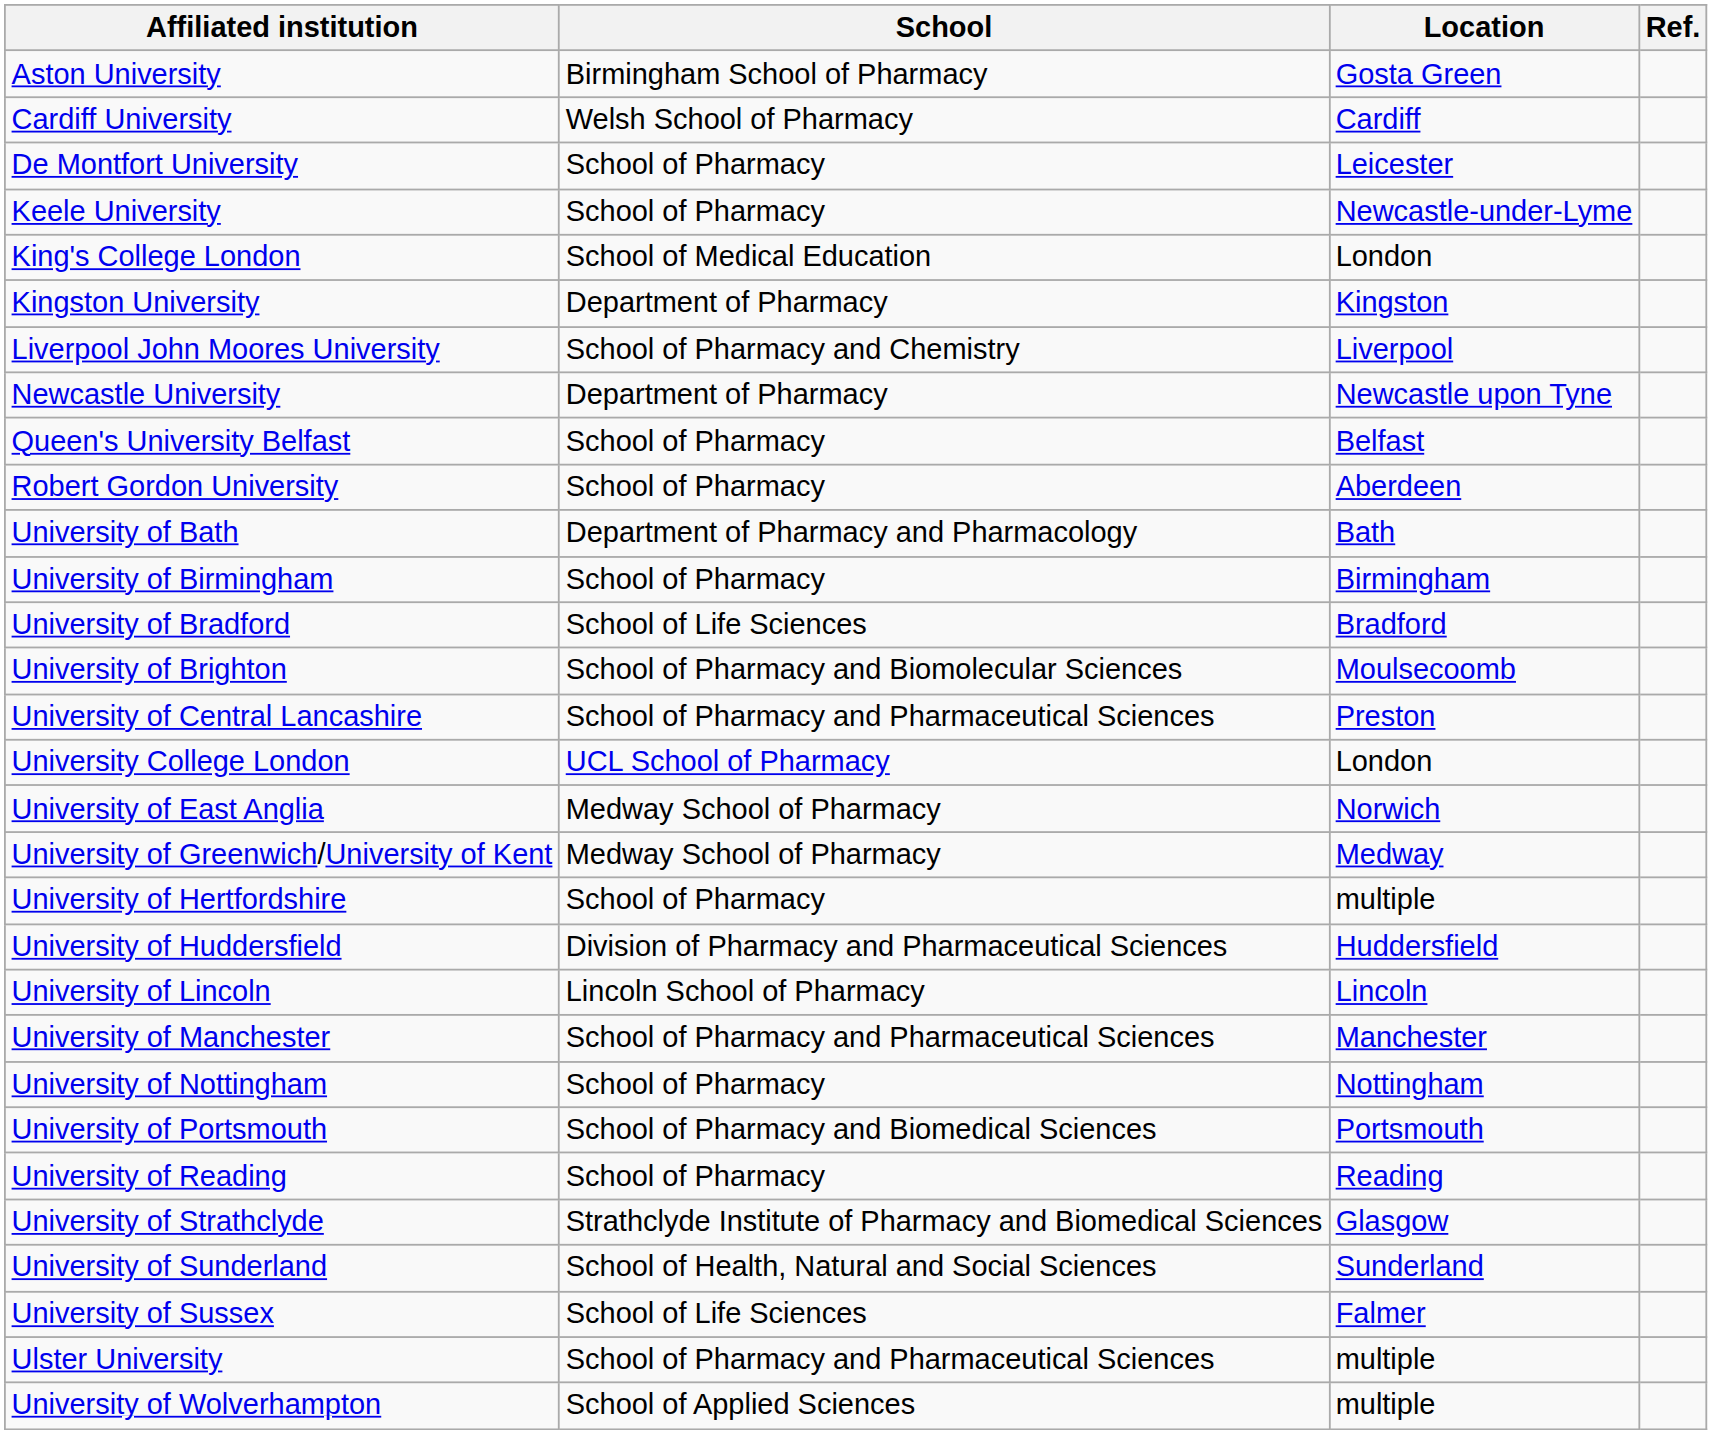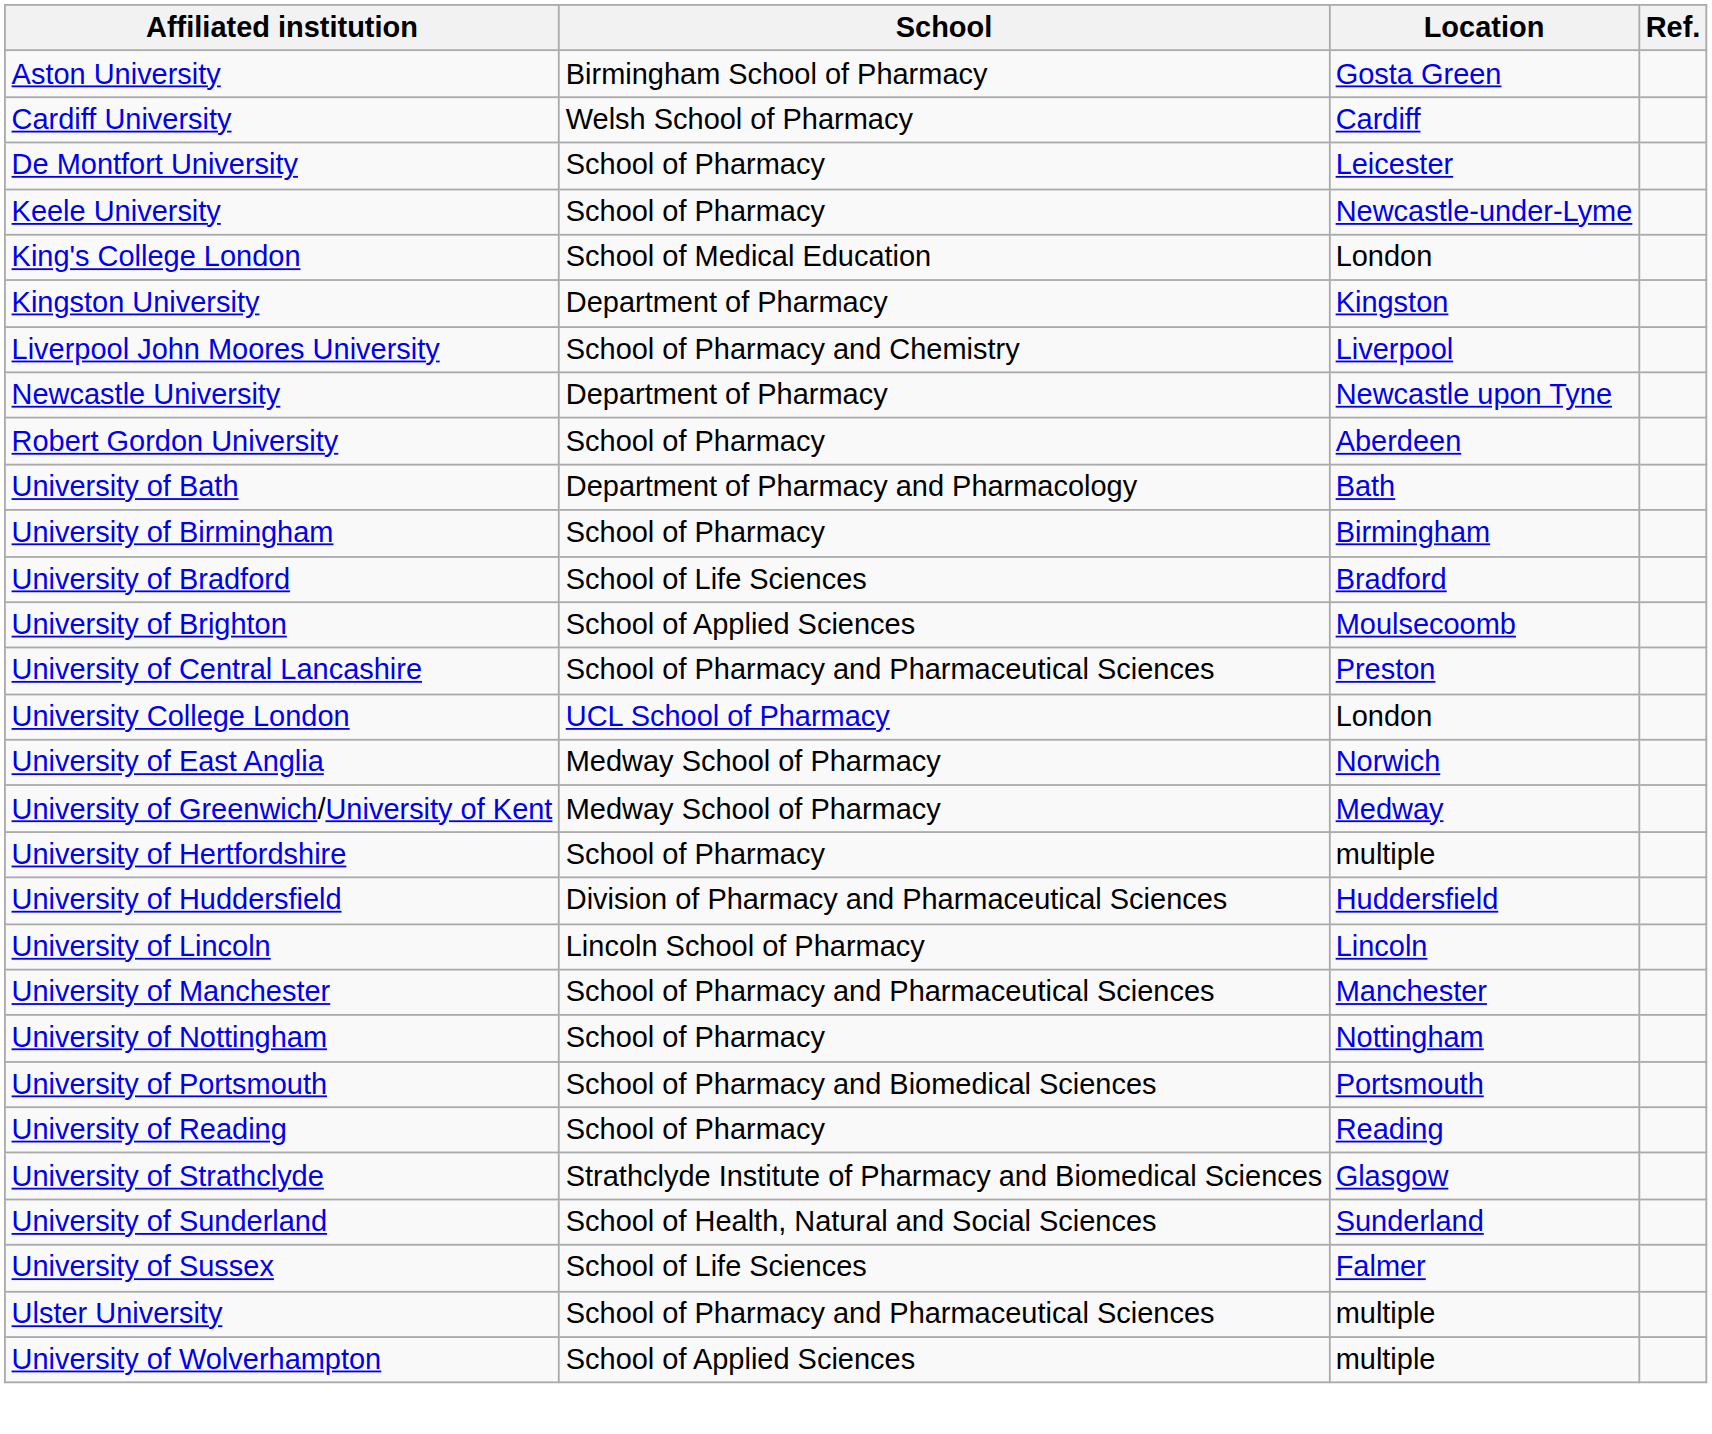 <table class="wikitable sortable">
 <tr>
 <th>Affiliated institution</th>
 <th>School</th>
 <th>Location</th>
 <th>Ref.</th>
 </tr>
 <tr>
 <td><a href='#'>Aston University</a></td>
 <td>Birmingham School of Pharmacy</td>
 <td><a href='#'>Gosta Green</a></td>
 <td></td>
 </tr>
 <tr>
 <td><a href='#'>Cardiff University</a></td>
 <td>Welsh School of Pharmacy</td>
 <td><a href='#'>Cardiff</a></td>
 <td></td>
 </tr>
 <tr>
 <td><a href='#'>De Montfort University</a></td>
 <td>School of Pharmacy</td>
 <td><a href='#'>Leicester</a></td>
 <td></td>
 </tr>
 <tr>
 <td><a href='#'>Keele University</a></td>
 <td>School of Pharmacy</td>
 <td><a href='#'>Newcastle-under-Lyme</a></td>
 <td></td>
 </tr>
 <tr>
 <td><a href='#'>King's College London</a></td>
 <td>School of Medical Education</td>
 <td>London</td>
 <td></td>
 </tr>
 <tr>
 <td><a href='#'>Kingston University</a></td>
 <td>Department of Pharmacy</td>
 <td><a href='#'>Kingston</a></td>
 <td></td>
 </tr>
 <tr>
 <td><a href='#'>Liverpool John Moores University</a></td>
 <td>School of Pharmacy and Chemistry</td>
 <td><a href='#'>Liverpool</a></td>
 <td></td>
 </tr>
 <tr>
 <td><a href='#'>Newcastle University</a></td>
 <td>Department of Pharmacy</td>
 <td><a href='#'>Newcastle upon Tyne</a></td>
 <td></td>
 </tr>
 <tr>
-<td><a href='#'>Queen's University Belfast</a></td>
-<td>School of Pharmacy</td>
-<td><a href='#'>Belfast</a></td>
-<td></td>
-</tr>
-<tr>
 <td><a href='#'>Robert Gordon University</a></td>
 <td>School of Pharmacy</td>
 <td><a href='#'>Aberdeen</a></td>
 <td></td>
 </tr>
 <tr>
 <td><a href='#'>University of Bath</a></td>
 <td>Department of Pharmacy and Pharmacology</td>
 <td><a href='#'>Bath</a></td>
 <td></td>
 </tr>
 <tr>
 <td><a href='#'>University of Birmingham</a></td>
 <td>School of Pharmacy</td>
 <td><a href='#'>Birmingham</a></td>
 <td></td>
 </tr>
 <tr>
 <td><a href='#'>University of Bradford</a></td>
 <td>School of Life Sciences</td>
 <td><a href='#'>Bradford</a></td>
 <td></td>
 </tr>
 <tr>
 <td><a href='#'>University of Brighton</a></td>
-<td>School of Pharmacy and Biomolecular Sciences</td>
+<td>School of Applied Sciences</td>
 <td><a href='#'>Moulsecoomb</a></td>
 <td></td>
 </tr>
 <tr>
 <td><a href='#'>University of Central Lancashire</a></td>
 <td>School of Pharmacy and Pharmaceutical Sciences</td>
 <td><a href='#'>Preston</a></td>
 <td></td>
 </tr>
 <tr>
 <td><a href='#'>University College London</a></td>
 <td><a href='#'>UCL School of Pharmacy</a></td>
 <td>London</td>
 <td></td>
 </tr>
 <tr>
 <td><a href='#'>University of East Anglia</a></td>
 <td>Medway School of Pharmacy</td>
 <td><a href='#'>Norwich</a></td>
 <td></td>
 </tr>
 <tr>
 <td><a href='#'>University of Greenwich</a>/<a href='#'>University of Kent</a></td>
 <td>Medway School of Pharmacy</td>
 <td><a href='#'>Medway</a></td>
 <td></td>
 </tr>
 <tr>
 <td><a href='#'>University of Hertfordshire</a></td>
 <td>School of Pharmacy</td>
 <td>multiple</td>
 <td></td>
 </tr>
 <tr>
 <td><a href='#'>University of Huddersfield</a></td>
 <td>Division of Pharmacy and Pharmaceutical Sciences</td>
 <td><a href='#'>Huddersfield</a></td>
 <td></td>
 </tr>
 <tr>
 <td><a href='#'>University of Lincoln</a></td>
 <td>Lincoln School of Pharmacy</td>
 <td><a href='#'>Lincoln</a></td>
 <td></td>
 </tr>
 <tr>
 <td><a href='#'>University of Manchester</a></td>
 <td>School of Pharmacy and Pharmaceutical Sciences</td>
 <td><a href='#'>Manchester</a></td>
 <td></td>
 </tr>
 <tr>
 <td><a href='#'>University of Nottingham</a></td>
 <td>School of Pharmacy</td>
 <td><a href='#'>Nottingham</a></td>
 <td></td>
 </tr>
 <tr>
 <td><a href='#'>University of Portsmouth</a></td>
 <td>School of Pharmacy and Biomedical Sciences</td>
 <td><a href='#'>Portsmouth</a></td>
 <td></td>
 </tr>
 <tr>
 <td><a href='#'>University of Reading</a></td>
 <td>School of Pharmacy</td>
 <td><a href='#'>Reading</a></td>
 <td></td>
 </tr>
 <tr>
 <td><a href='#'>University of Strathclyde</a></td>
 <td>Strathclyde Institute of Pharmacy and Biomedical Sciences</td>
 <td><a href='#'>Glasgow</a></td>
 <td></td>
 </tr>
 <tr>
 <td><a href='#'>University of Sunderland</a></td>
 <td>School of Health, Natural and Social Sciences</td>
 <td><a href='#'>Sunderland</a></td>
 <td></td>
 </tr>
 <tr>
 <td><a href='#'>University of Sussex</a></td>
 <td>School of Life Sciences</td>
 <td><a href='#'>Falmer</a></td>
 <td></td>
 </tr>
 <tr>
 <td><a href='#'>Ulster University</a></td>
 <td>School of Pharmacy and Pharmaceutical Sciences</td>
 <td>multiple</td>
 <td></td>
 </tr>
 <tr>
 <td><a href='#'>University of Wolverhampton</a></td>
 <td>School of Applied Sciences</td>
 <td>multiple</td>
 <td></td>
 </tr>
 </table>
